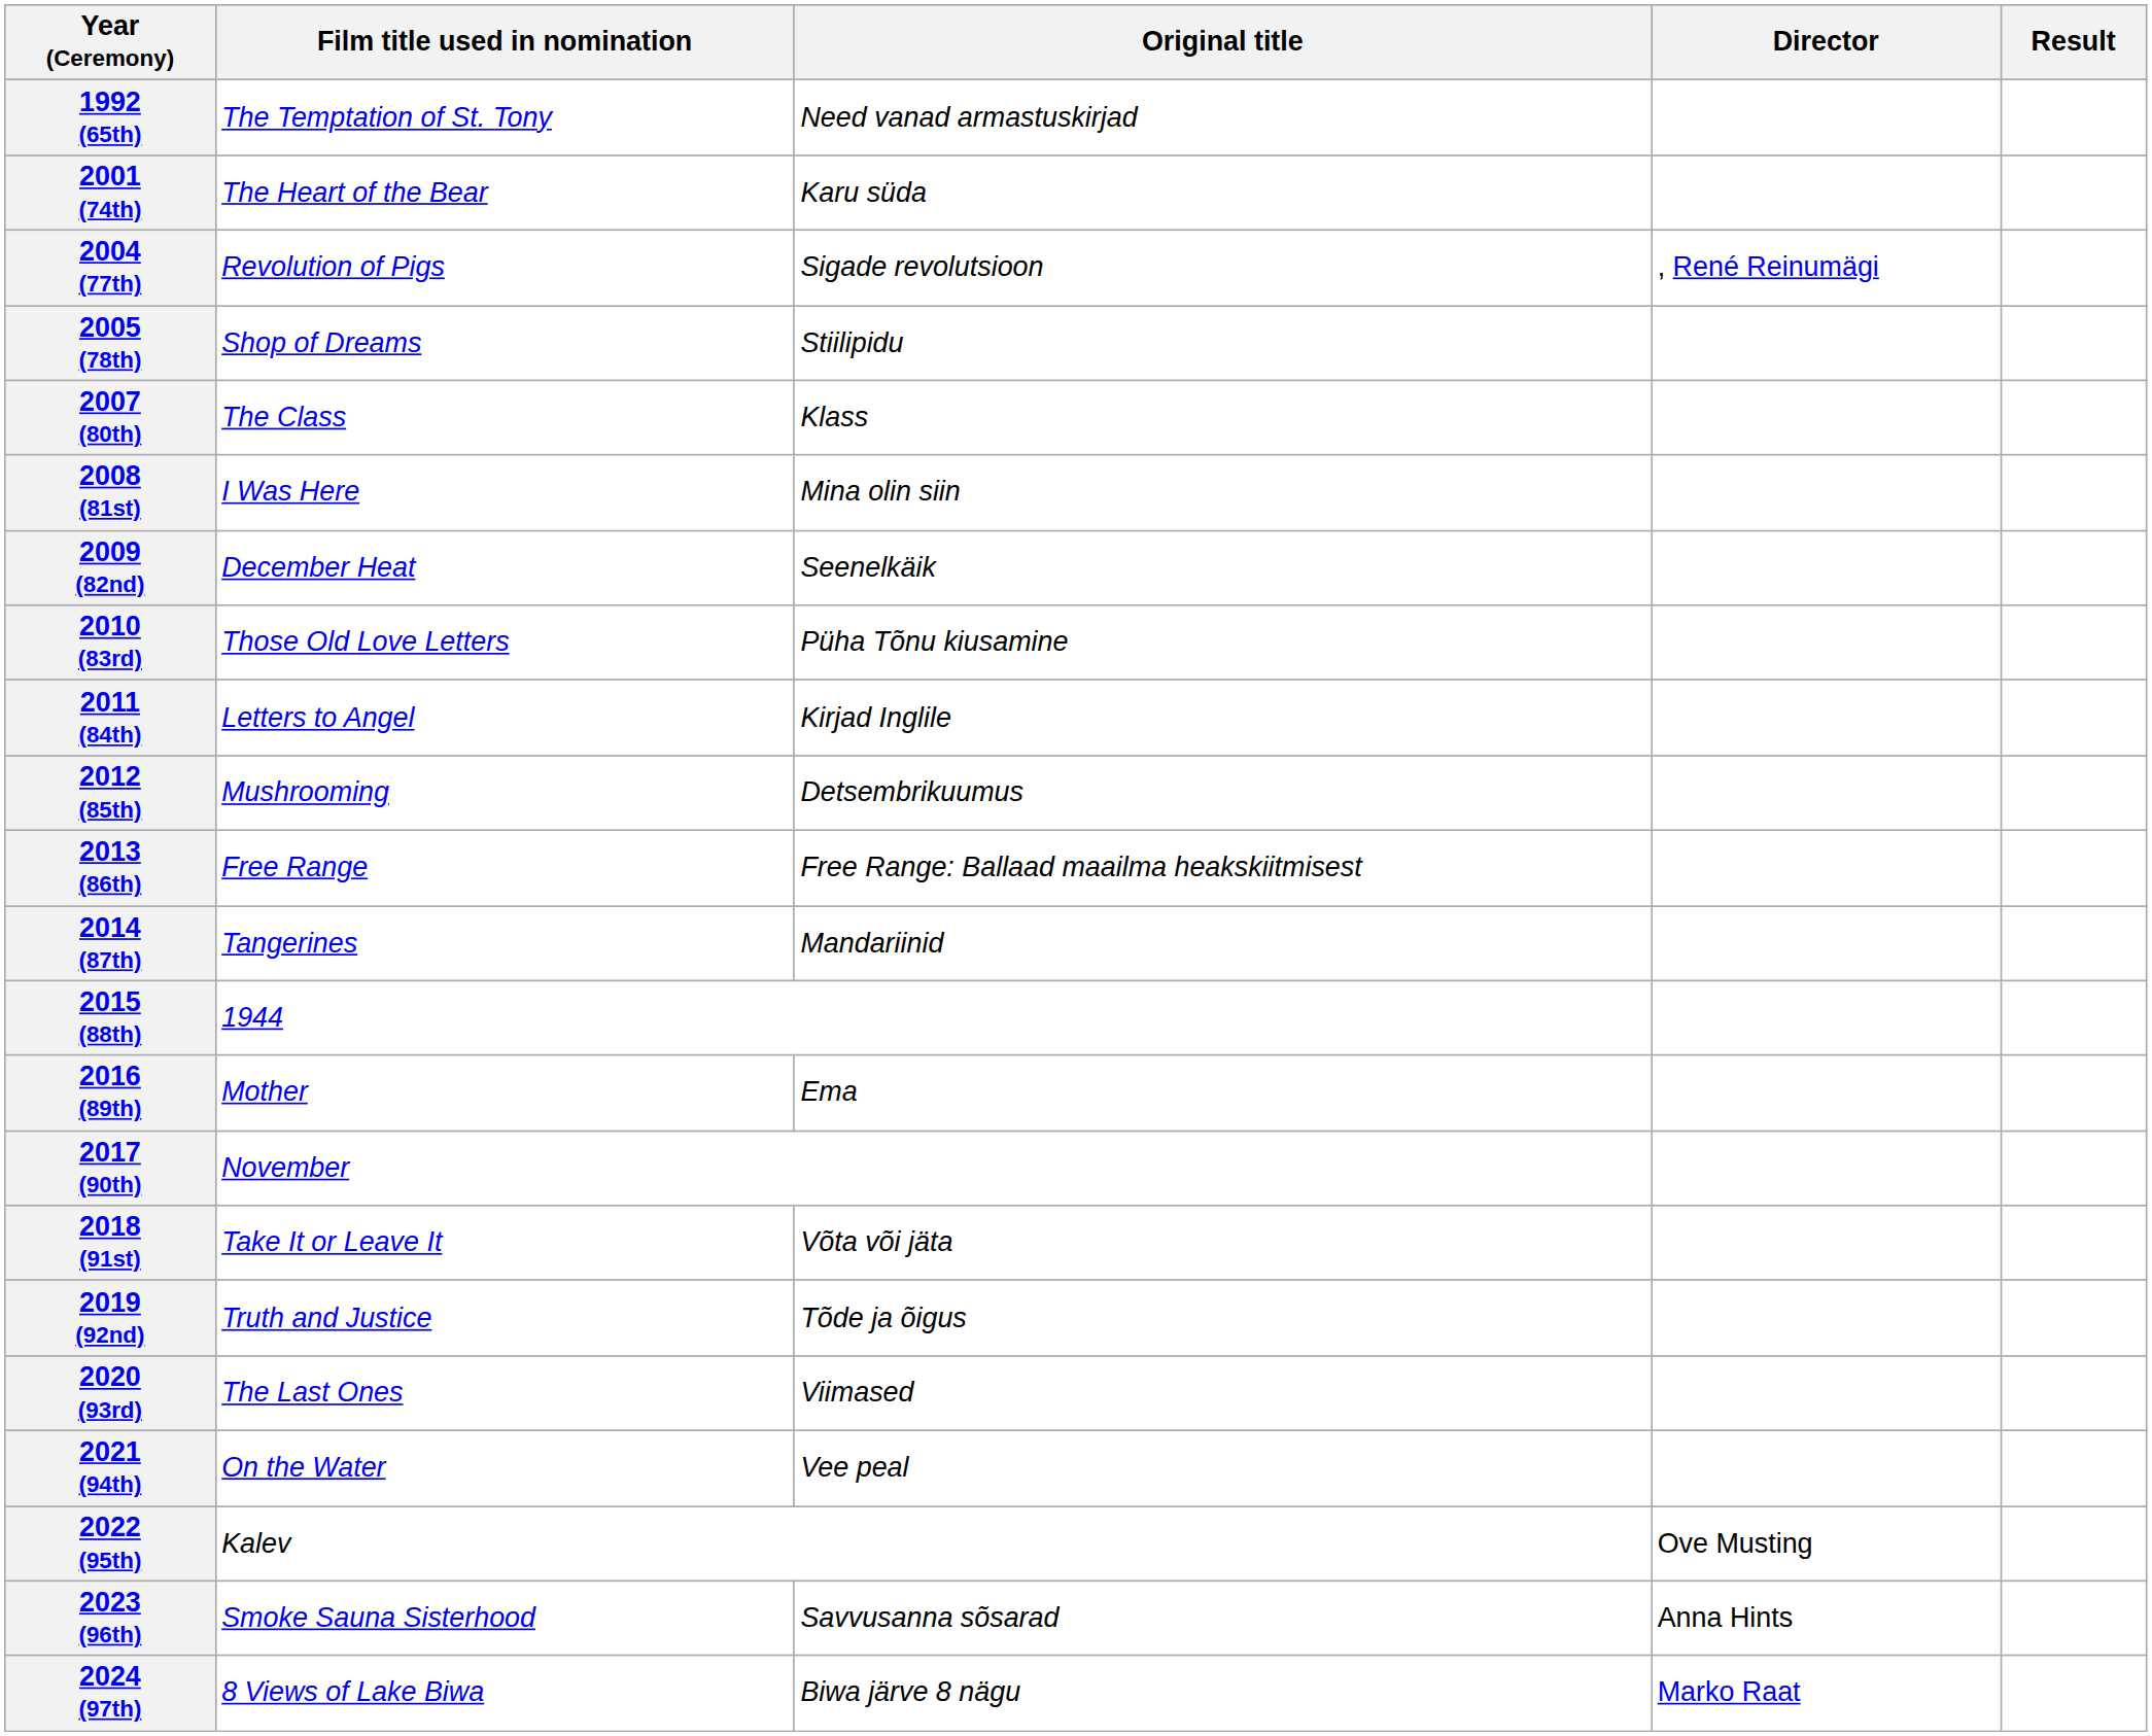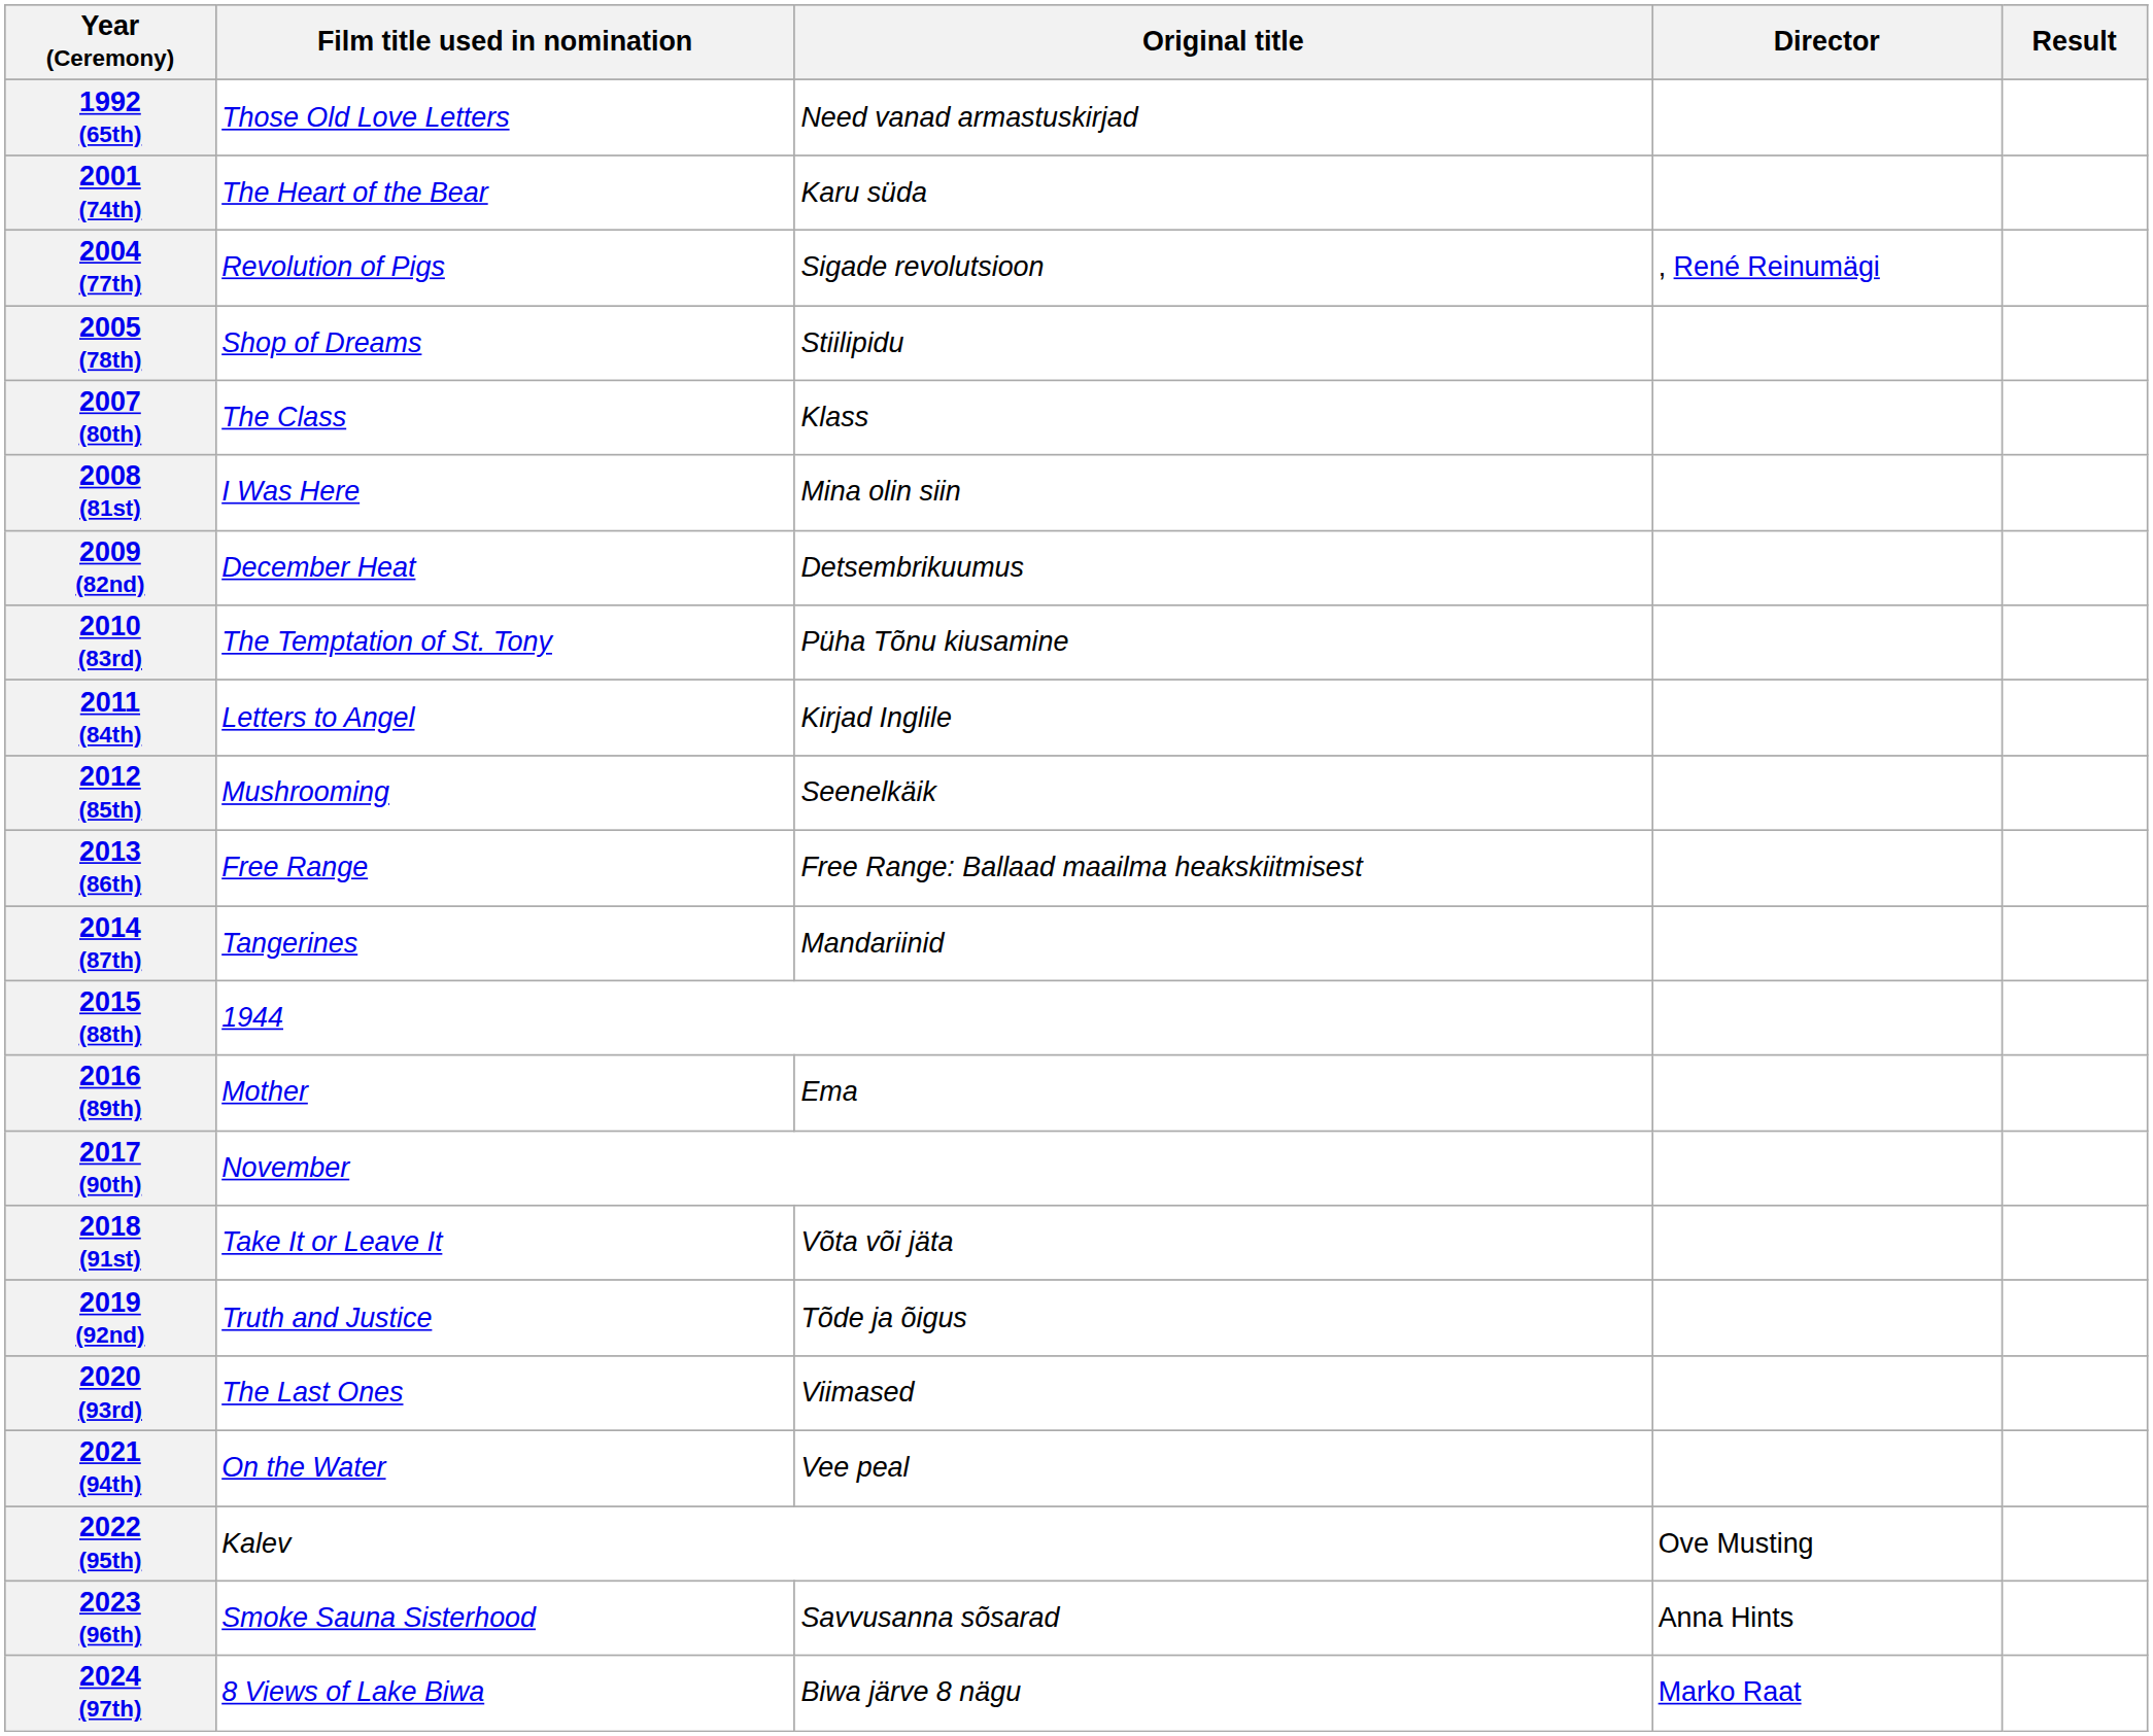 <table class="wikitable sortable" width="98%" style="background:#ffffff;">
 <tr>
 <th>Year<br><small>(Ceremony)</small></th>
 <th>Film title used in nomination</th>
 <th>Original title</th>
 <th>Director</th>
 <th>Result</th>
 </tr>
 <tr>
 <th align="center"><a href='#'>1992</a><br><small><a href='#'>(65th)</a></small></th>
-<td><em><a href='#'>The Temptation of St. Tony</a></em></td>
+<td><em><a href='#'>Those Old Love Letters</a></em></td>
 <td><em>Need vanad armastuskirjad</em></td>
 <td></td>
 <td></td>
 </tr>
 <tr>
 <th align="center"><a href='#'>2001</a><br><small><a href='#'>(74th)</a></small></th>
 <td><em><a href='#'>The Heart of the Bear</a></em></td>
 <td><em>Karu süda</em></td>
 <td></td>
 <td></td>
 </tr>
 <tr>
 <th align="center"><a href='#'>2004</a><br><small><a href='#'>(77th)</a></small></th>
 <td><em><a href='#'>Revolution of Pigs</a></em></td>
 <td><em>Sigade revolutsioon</em></td>
 <td>, <a href='#'>René Reinumägi</a></td>
 <td></td>
 </tr>
 <tr>
 <th align="center"><a href='#'>2005</a><br><small><a href='#'>(78th)</a></small></th>
 <td><em><a href='#'>Shop of Dreams</a></em></td>
 <td><em>Stiilipidu</em></td>
 <td></td>
 <td></td>
 </tr>
 <tr>
 <th align="center"><a href='#'>2007</a><br><small><a href='#'>(80th)</a></small></th>
 <td><em><a href='#'>The Class</a></em></td>
 <td><em>Klass</em></td>
 <td></td>
 <td></td>
 </tr>
 <tr>
 <th align="center"><a href='#'>2008</a><br><small><a href='#'>(81st)</a></small></th>
 <td><em><a href='#'>I Was Here</a></em></td>
 <td><em>Mina olin siin</em></td>
 <td></td>
 <td></td>
 </tr>
 <tr>
 <th align="center"><a href='#'>2009</a><br><small><a href='#'>(82nd)</a></small></th>
 <td><em><a href='#'>December Heat</a></em></td>
-<td><em>Seenelkäik</em></td>
+<td><em>Detsembrikuumus</em></td>
 <td></td>
 <td></td>
 </tr>
 <tr>
 <th align="center"><a href='#'>2010</a><br><small><a href='#'>(83rd)</a></small></th>
-<td><em><a href='#'>Those Old Love Letters</a></em></td>
+<td><em><a href='#'>The Temptation of St. Tony</a></em></td>
 <td><em>Püha Tõnu kiusamine</em></td>
 <td></td>
 <td></td>
 </tr>
 <tr>
 <th align="center"><a href='#'>2011</a><br><small><a href='#'>(84th)</a></small></th>
 <td><em><a href='#'>Letters to Angel</a></em></td>
 <td><em>Kirjad Inglile</em></td>
 <td></td>
 <td></td>
 </tr>
 <tr>
 <th align="center"><a href='#'>2012</a><br><small><a href='#'>(85th)</a></small></th>
 <td><em><a href='#'>Mushrooming</a></em></td>
-<td><em>Detsembrikuumus</em></td>
+<td><em>Seenelkäik</em></td>
 <td></td>
 <td></td>
 </tr>
 <tr>
 <th align="center"><a href='#'>2013</a><br><small><a href='#'>(86th)</a></small></th>
 <td><em><a href='#'>Free Range</a></em></td>
 <td><em>Free Range: Ballaad maailma heakskiitmisest</em></td>
 <td></td>
 <td></td>
 </tr>
 <tr>
 <th align="center"><a href='#'>2014</a><br><small><a href='#'>(87th)</a></small></th>
 <td><em><a href='#'>Tangerines</a></em></td>
 <td><em>Mandariinid</em></td>
 <td></td>
 <td></td>
 </tr>
 <tr>
 <th align="center"><a href='#'>2015</a><br><small><a href='#'>(88th)</a></small></th>
 <td colspan="2"><em><a href='#'>1944</a></em></td>
 <td></td>
 <td></td>
 </tr>
 <tr>
 <th align="center"><a href='#'>2016</a><br><small><a href='#'>(89th)</a></small></th>
 <td><em><a href='#'>Mother</a></em></td>
 <td><em>Ema</em></td>
 <td></td>
 <td></td>
 </tr>
 <tr>
 <th align="center"><a href='#'>2017</a><br><small><a href='#'>(90th)</a></small></th>
 <td colspan="2"><em><a href='#'>November</a></em></td>
 <td></td>
 <td></td>
 </tr>
 <tr>
 <th align="center"><a href='#'>2018</a><br><small><a href='#'>(91st)</a></small></th>
 <td><em><a href='#'>Take It or Leave It</a></em></td>
 <td><em>Võta või jäta</em></td>
 <td></td>
 <td></td>
 </tr>
 <tr>
 <th align="center"><a href='#'>2019</a><br><small><a href='#'>(92nd)</a></small></th>
 <td><em><a href='#'>Truth and Justice</a></em></td>
 <td><em>Tõde ja õigus</em></td>
 <td></td>
 <td></td>
 </tr>
 <tr>
 <th align="center"><a href='#'>2020</a><br><small><a href='#'>(93rd)</a></small></th>
 <td><em><a href='#'>The Last Ones</a></em></td>
 <td><em>Viimased</em></td>
 <td></td>
 <td></td>
 </tr>
 <tr>
 <th align="center"><a href='#'>2021</a><br><small><a href='#'>(94th)</a></small></th>
 <td><em><a href='#'>On the Water</a></em></td>
 <td><em>Vee peal</em></td>
 <td></td>
 <td></td>
 </tr>
 <tr>
 <th align="center"><a href='#'>2022</a><br><small><a href='#'>(95th)</a></small></th>
 <td colspan="2"><em>Kalev</em></td>
 <td>Ove Musting</td>
 <td></td>
 </tr>
 <tr>
 <th align="center"><a href='#'>2023</a><br><small><a href='#'>(96th)</a></small></th>
 <td><em><a href='#'>Smoke Sauna Sisterhood</a></em></td>
 <td><em>Savvusanna sõsarad</em></td>
 <td>Anna Hints</td>
 <td></td>
 </tr>
 <tr>
 <th><a href='#'>2024</a><br><small><a href='#'>(97th)</a></small></th>
 <td><em><a href='#'>8 Views of Lake Biwa</a></em></td>
 <td><em>Biwa järve 8 nägu</em></td>
 <td><a href='#'>Marko Raat</a></td>
 <td></td>
 </tr>
 </table>
